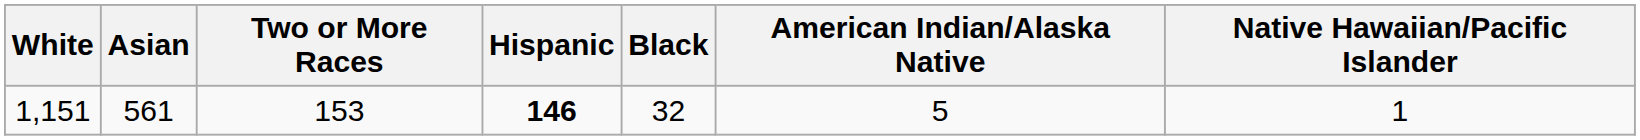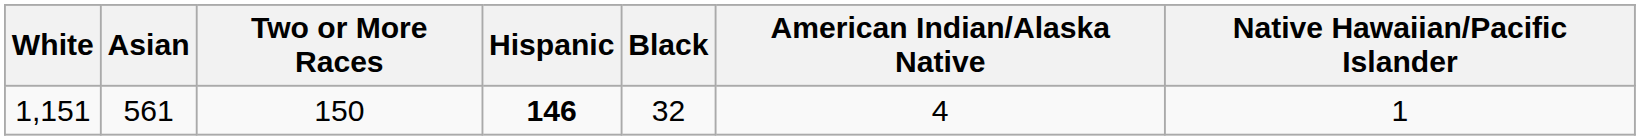 <table class="wikitable" style=text-align:center>
 <tr>
 <th>White</th>
 <th>Asian</th>
 <th>Two or More Races</th>
 <th>Hispanic</th>
 <th>Black</th>
 <th>American Indian/Alaska Native</th>
 <th>Native Hawaiian/Pacific Islander</th>
 </tr>
 <tr>
 <td>1,151</td>
 <td>561</td>
-<td>153</td>
+<td>150</td>
 <td><strong>146</strong></td>
 <td>32</td>
-<td>5</td>
+<td>4</td>
 <td>1</td>
 </tr>
 </table>
